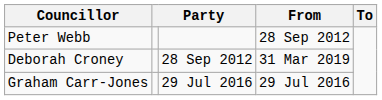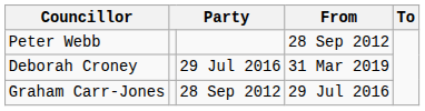 <table class=wikitable>
 <tr>
 <th>Councillor</th>
 <th colspan=2>Party</th>
 <th>From</th>
 <th>To</th>
 </tr>
 <tr>
 <td>Peter Webb</td>
 <td></td>
 <td></td>
 <td align=right>28 Sep 2012</td>
 </tr>
 <tr>
 <td>Deborah Croney</td>
 <td></td>
-<td align=right>28 Sep 2012</td>
+<td align=right>29 Jul 2016</td>
 <td align=right>31 Mar 2019</td>
 </tr>
 <tr>
 <td>Graham Carr-Jones</td>
 <td></td>
-<td align=right>29 Jul 2016</td>
+<td align=right>28 Sep 2012</td>
 <td align=right>29 Jul 2016</td>
 </tr>
 </table>
